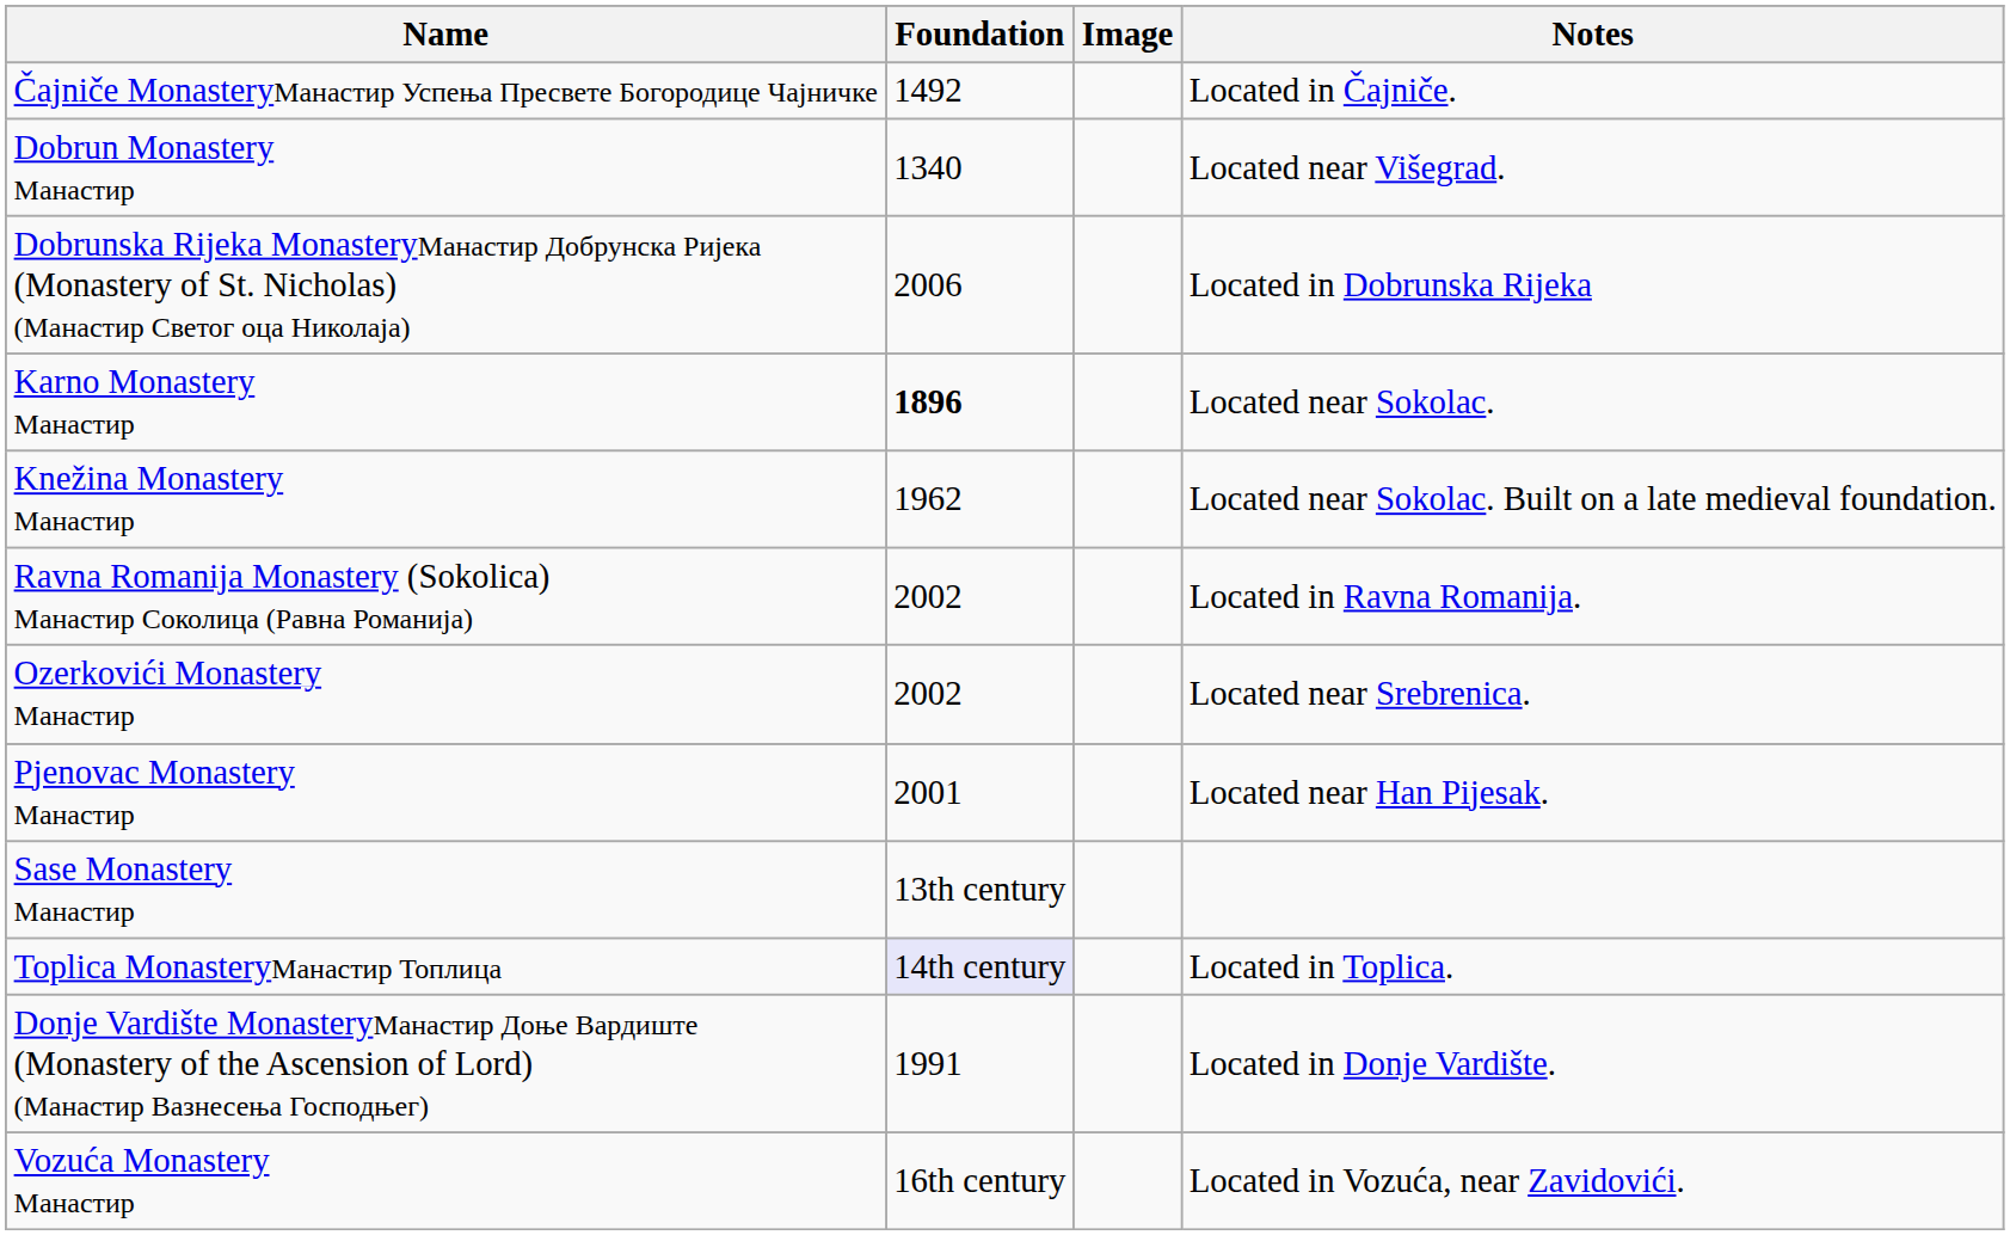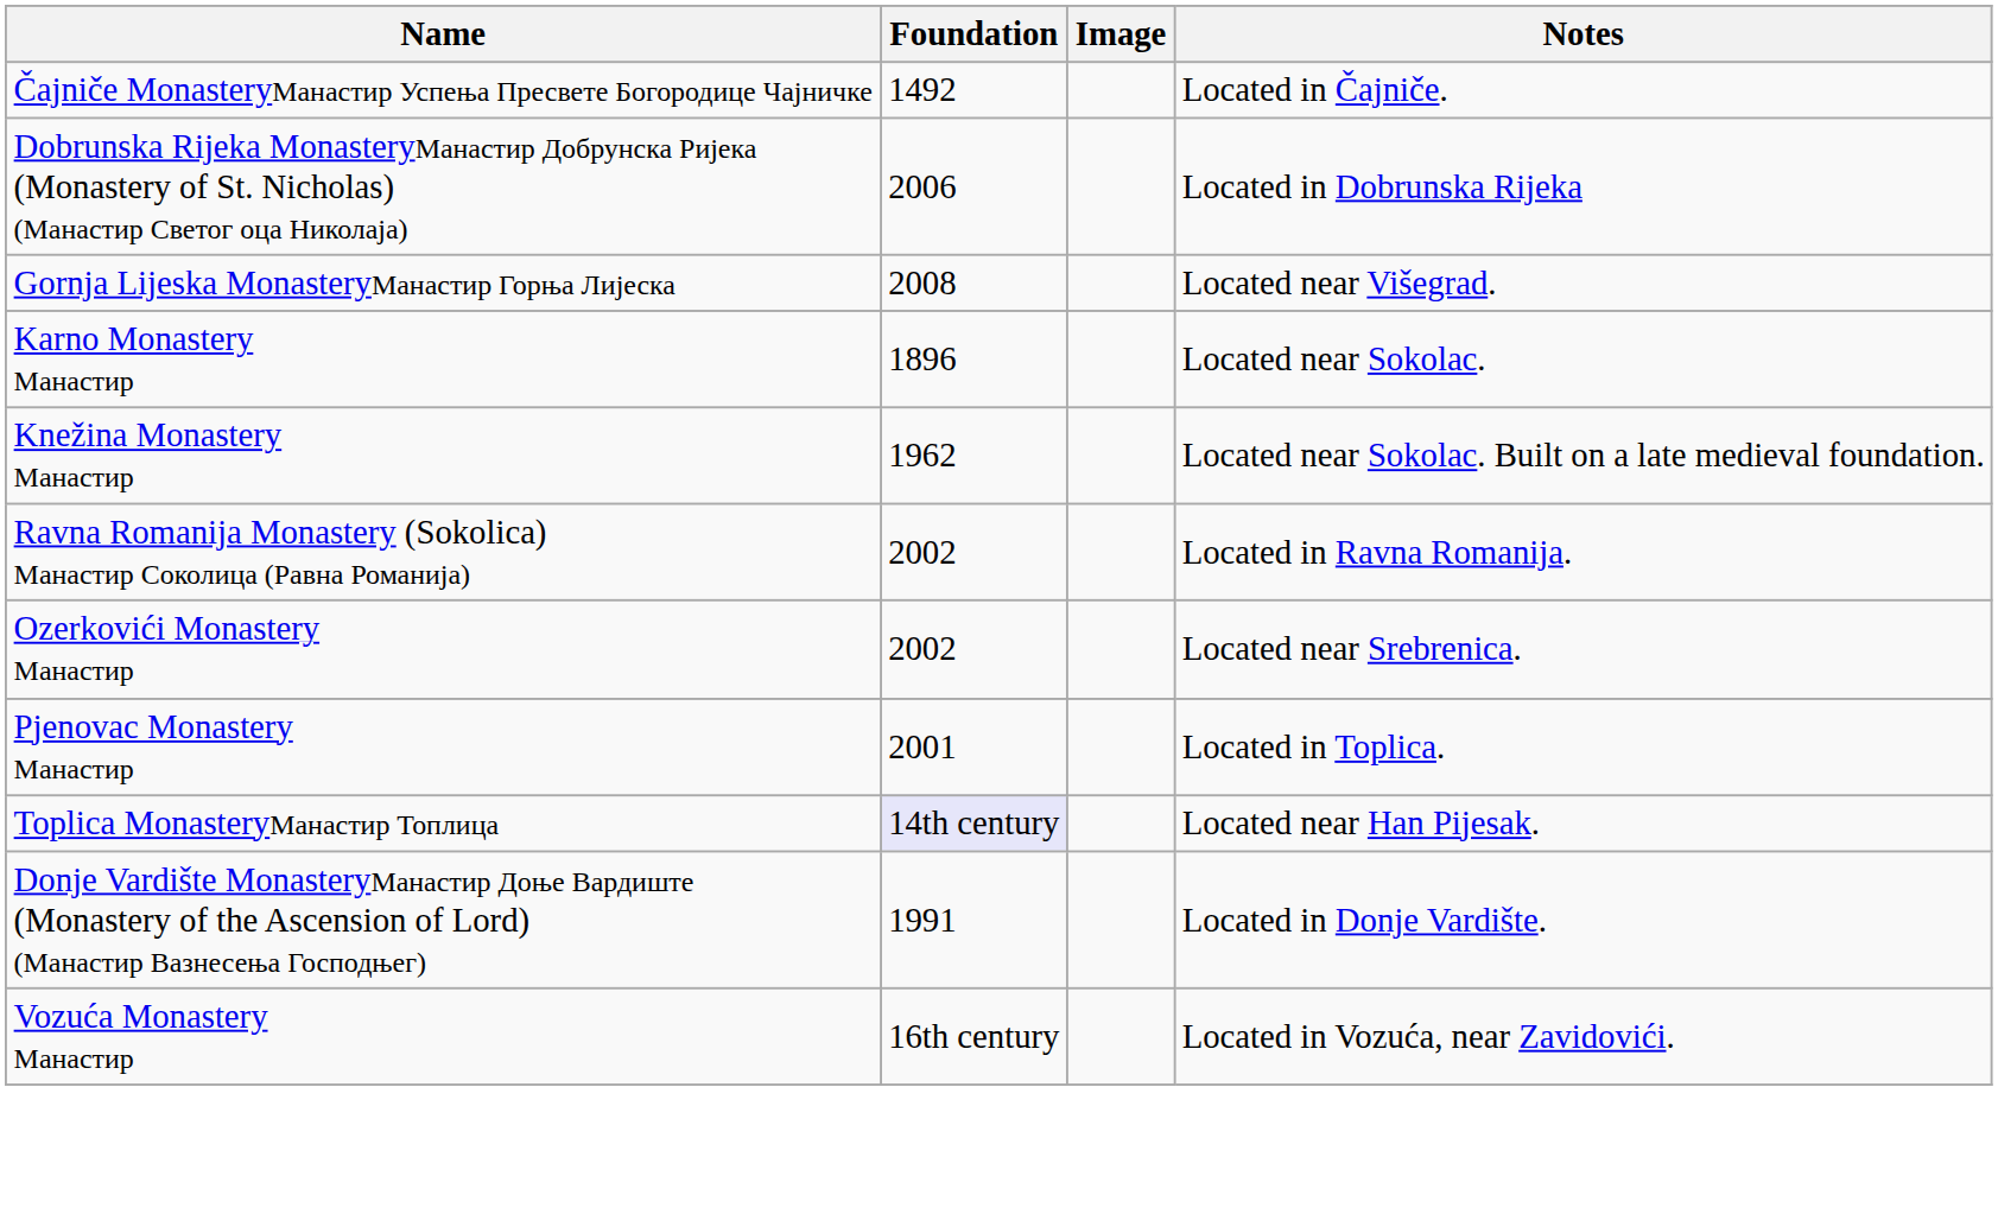 <table class="wikitable" style="font-size:95%;">
 <tr>
 <th>Name</th>
 <th>Foundation</th>
 <th>Image</th>
 <th>Notes</th>
 </tr>
 <tr>
 <td><a href='#'>Čajniče Monastery</a><small>Манастир Успења Пресвете Богородице Чајничке</small></td>
 <td>1492</td>
 <td></td>
 <td>Located in <a href='#'>Čajniče</a>.</td>
 </tr>
 <tr>
-<td><a href='#'>Dobrun Monastery</a><br><small>Манастир</small> </td>
-<td>1340</td>
-<td></td>
-<td>Located near <a href='#'>Višegrad</a>.</td>
-</tr>
-<tr>
 <td><a href='#'>Dobrunska Rijeka Monastery</a><small>Манастир Добрунска Ријека</small><br>(Monastery of St. Nicholas)<br><small>(Манастир Светог оца Николаја)</small></td>
 <td>2006</td>
 <td></td>
 <td>Located in <a href='#'>Dobrunska Rijeka</a></td>
 </tr>
 <tr>
+<td><a href='#'>Gornja Lijeska Monastery</a><small>Манастир Горња Лијеска</small></td>
+<td>2008</td>
+<td></td>
+<td>Located near <a href='#'>Višegrad</a>.</td>
+</tr>
+<tr>
 <td><a href='#'>Karno Monastery</a><br><small>Манастир</small> </td>
-<td><strong>1896</strong></td>
+<td>1896</td>
 <td></td>
 <td>Located near <a href='#'>Sokolac</a>.</td>
 </tr>
 <tr>
 <td><a href='#'>Knežina Monastery</a><br><small>Манастир</small> </td>
 <td>1962</td>
 <td></td>
 <td>Located near <a href='#'>Sokolac</a>. Built on a late medieval foundation.</td>
 </tr>
 <tr>
 <td><a href='#'>Ravna Romanija Monastery</a> (Sokolica)<br><small>Манастир Соколица (Равна Романија)</small></td>
 <td>2002</td>
 <td></td>
 <td>Located in <a href='#'>Ravna Romanija</a>.</td>
 </tr>
 <tr>
 <td><a href='#'>Ozerkovići Monastery</a><br><small>Манастир</small> </td>
 <td>2002</td>
 <td></td>
 <td>Located near <a href='#'>Srebrenica</a>.</td>
 </tr>
 <tr>
 <td><a href='#'>Pjenovac Monastery</a><br><small>Манастир</small> </td>
 <td>2001</td>
 <td></td>
-<td>Located near <a href='#'>Han Pijesak</a>.</td>
-</tr>
-<tr>
-<td><a href='#'>Sase Monastery</a><br><small>Манастир</small> </td>
-<td>13th century</td>
-<td></td>
-<td></td>
+<td>Located in <a href='#'>Toplica</a>.</td>
 </tr>
 <tr>
 <td><a href='#'>Toplica Monastery</a><small>Манастир Топлица</small></td>
 <td style="background: lavender;">14th century</td>
 <td></td>
-<td>Located in <a href='#'>Toplica</a>.</td>
+<td>Located near <a href='#'>Han Pijesak</a>.</td>
 </tr>
 <tr>
 <td><a href='#'>Donje Vardište Monastery</a><small>Манастир Доње Вардиште</small><br>(Monastery of the Ascension of Lord)<br><small>(Манастир Вазнесења Господњег)</small></td>
 <td>1991</td>
 <td></td>
 <td>Located in <a href='#'>Donje Vardište</a>.</td>
 </tr>
 <tr>
 <td><a href='#'>Vozuća Monastery</a><br><small>Манастир</small> </td>
 <td>16th century</td>
 <td></td>
 <td>Located in Vozuća, near <a href='#'>Zavidovići</a>.</td>
 </tr>
 </table>
